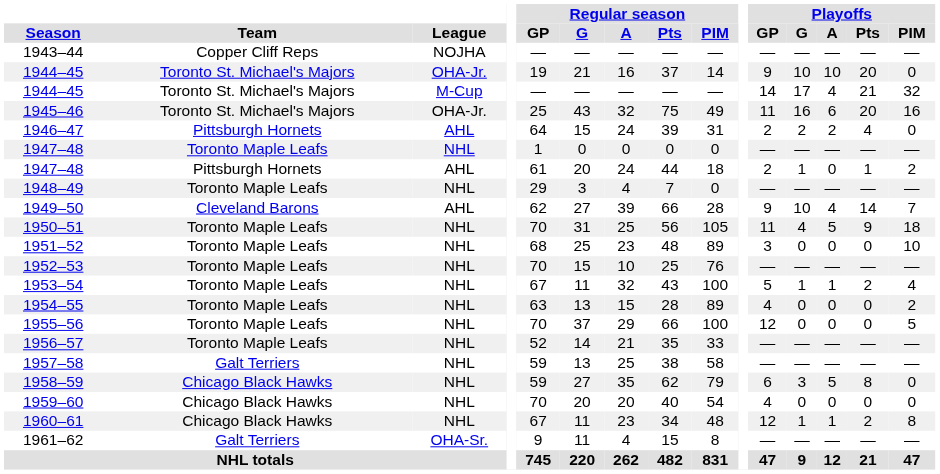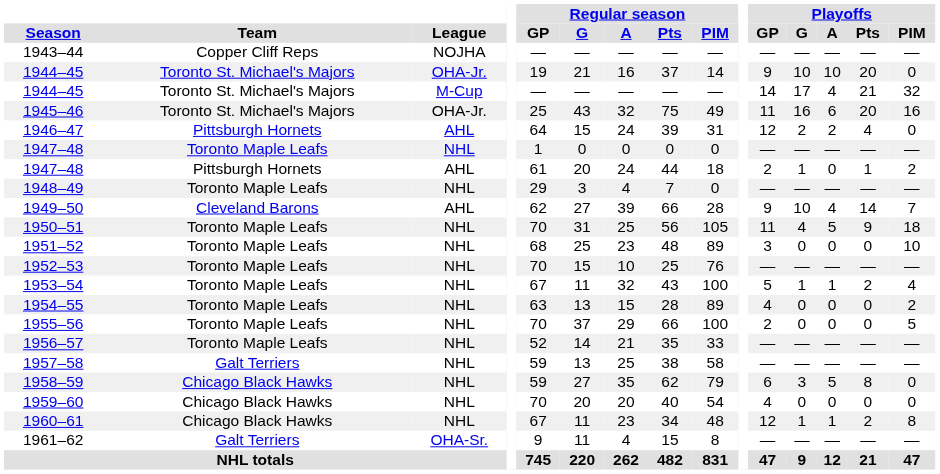 <table border="0" cellpadding="1" cellspacing="0" style="text-align:center; width:60em">
 <tr style="background:#e0e0e0;">
 <th colspan="3" style="background:#fff;"> </th>
 <th rowspan="99" style="background:#fff;"> </th>
 <th colspan="5"><a href='#'>Regular season</a></th>
 <th rowspan="99" style="background:#fff;"> </th>
 <th colspan="5"><a href='#'>Playoffs</a></th>
 </tr>
 <tr style="background:#e0e0e0;">
 <th><a href='#'>Season</a></th>
 <th>Team</th>
 <th>League</th>
 <th>GP</th>
 <th><a href='#'>G</a></th>
 <th><a href='#'>A</a></th>
 <th><a href='#'>Pts</a></th>
 <th><a href='#'>PIM</a></th>
 <th>GP</th>
 <th>G</th>
 <th>A</th>
 <th>Pts</th>
 <th>PIM</th>
 </tr>
 <tr>
 <td>1943–44</td>
 <td>Copper Cliff Reps</td>
 <td>NOJHA</td>
 <td>—</td>
 <td>—</td>
 <td>—</td>
 <td>—</td>
 <td>—</td>
 <td>—</td>
 <td>—</td>
 <td>—</td>
 <td>—</td>
 <td>—</td>
 </tr>
 <tr style="background:#f0f0f0;">
 <td><a href='#'>1944–45</a></td>
 <td><a href='#'>Toronto St. Michael's Majors</a></td>
 <td><a href='#'>OHA-Jr.</a></td>
 <td>19</td>
 <td>21</td>
 <td>16</td>
 <td>37</td>
 <td>14</td>
 <td>9</td>
 <td>10</td>
 <td>10</td>
 <td>20</td>
 <td>0</td>
 </tr>
 <tr>
 <td><a href='#'>1944–45</a></td>
 <td>Toronto St. Michael's Majors</td>
 <td><a href='#'>M-Cup</a></td>
 <td>—</td>
 <td>—</td>
 <td>—</td>
 <td>—</td>
 <td>—</td>
 <td>14</td>
 <td>17</td>
 <td>4</td>
 <td>21</td>
 <td>32</td>
 </tr>
 <tr style="background:#f0f0f0;">
 <td><a href='#'>1945–46</a></td>
 <td>Toronto St. Michael's Majors</td>
 <td>OHA-Jr.</td>
 <td>25</td>
 <td>43</td>
 <td>32</td>
 <td>75</td>
 <td>49</td>
 <td>11</td>
 <td>16</td>
 <td>6</td>
 <td>20</td>
 <td>16</td>
 </tr>
 <tr>
 <td><a href='#'>1946–47</a></td>
 <td><a href='#'>Pittsburgh Hornets</a></td>
 <td><a href='#'>AHL</a></td>
 <td>64</td>
 <td>15</td>
 <td>24</td>
 <td>39</td>
 <td>31</td>
-<td>2</td>
+<td>12</td>
 <td>2</td>
 <td>2</td>
 <td>4</td>
 <td>0</td>
 </tr>
 <tr style="background:#f0f0f0;">
 <td><a href='#'>1947–48</a></td>
 <td><a href='#'>Toronto Maple Leafs</a></td>
 <td><a href='#'>NHL</a></td>
 <td>1</td>
 <td>0</td>
 <td>0</td>
 <td>0</td>
 <td>0</td>
 <td>—</td>
 <td>—</td>
 <td>—</td>
 <td>—</td>
 <td>—</td>
 </tr>
 <tr>
 <td><a href='#'>1947–48</a></td>
 <td>Pittsburgh Hornets</td>
 <td>AHL</td>
 <td>61</td>
 <td>20</td>
 <td>24</td>
 <td>44</td>
 <td>18</td>
 <td>2</td>
 <td>1</td>
 <td>0</td>
 <td>1</td>
 <td>2</td>
 </tr>
 <tr style="background:#f0f0f0;">
 <td><a href='#'>1948–49</a></td>
 <td>Toronto Maple Leafs</td>
 <td>NHL</td>
 <td>29</td>
 <td>3</td>
 <td>4</td>
 <td>7</td>
 <td>0</td>
 <td>—</td>
 <td>—</td>
 <td>—</td>
 <td>—</td>
 <td>—</td>
 </tr>
 <tr>
 <td><a href='#'>1949–50</a></td>
 <td><a href='#'>Cleveland Barons</a></td>
 <td>AHL</td>
 <td>62</td>
 <td>27</td>
 <td>39</td>
 <td>66</td>
 <td>28</td>
 <td>9</td>
 <td>10</td>
 <td>4</td>
 <td>14</td>
 <td>7</td>
 </tr>
 <tr style="background:#f0f0f0;">
 <td><a href='#'>1950–51</a></td>
 <td>Toronto Maple Leafs</td>
 <td>NHL</td>
 <td>70</td>
 <td>31</td>
 <td>25</td>
 <td>56</td>
 <td>105</td>
 <td>11</td>
 <td>4</td>
 <td>5</td>
 <td>9</td>
 <td>18</td>
 </tr>
 <tr>
 <td><a href='#'>1951–52</a></td>
 <td>Toronto Maple Leafs</td>
 <td>NHL</td>
 <td>68</td>
 <td>25</td>
 <td>23</td>
 <td>48</td>
 <td>89</td>
 <td>3</td>
 <td>0</td>
 <td>0</td>
 <td>0</td>
 <td>10</td>
 </tr>
 <tr style="background:#f0f0f0;">
 <td><a href='#'>1952–53</a></td>
 <td>Toronto Maple Leafs</td>
 <td>NHL</td>
 <td>70</td>
 <td>15</td>
 <td>10</td>
 <td>25</td>
 <td>76</td>
 <td>—</td>
 <td>—</td>
 <td>—</td>
 <td>—</td>
 <td>—</td>
 </tr>
 <tr>
 <td><a href='#'>1953–54</a></td>
 <td>Toronto Maple Leafs</td>
 <td>NHL</td>
 <td>67</td>
 <td>11</td>
 <td>32</td>
 <td>43</td>
 <td>100</td>
 <td>5</td>
 <td>1</td>
 <td>1</td>
 <td>2</td>
 <td>4</td>
 </tr>
 <tr style="background:#f0f0f0;">
 <td><a href='#'>1954–55</a></td>
 <td>Toronto Maple Leafs</td>
 <td>NHL</td>
 <td>63</td>
 <td>13</td>
 <td>15</td>
 <td>28</td>
 <td>89</td>
 <td>4</td>
 <td>0</td>
 <td>0</td>
 <td>0</td>
 <td>2</td>
 </tr>
 <tr>
 <td><a href='#'>1955–56</a></td>
 <td>Toronto Maple Leafs</td>
 <td>NHL</td>
 <td>70</td>
 <td>37</td>
 <td>29</td>
 <td>66</td>
 <td>100</td>
-<td>12</td>
+<td>2</td>
 <td>0</td>
 <td>0</td>
 <td>0</td>
 <td>5</td>
 </tr>
 <tr style="background:#f0f0f0;">
 <td><a href='#'>1956–57</a></td>
 <td>Toronto Maple Leafs</td>
 <td>NHL</td>
 <td>52</td>
 <td>14</td>
 <td>21</td>
 <td>35</td>
 <td>33</td>
 <td>—</td>
 <td>—</td>
 <td>—</td>
 <td>—</td>
 <td>—</td>
 </tr>
 <tr>
 <td><a href='#'>1957–58</a></td>
 <td><a href='#'>Galt Terriers</a></td>
 <td>NHL</td>
 <td>59</td>
 <td>13</td>
 <td>25</td>
 <td>38</td>
 <td>58</td>
 <td>—</td>
 <td>—</td>
 <td>—</td>
 <td>—</td>
 <td>—</td>
 </tr>
 <tr style="background:#f0f0f0;">
 <td><a href='#'>1958–59</a></td>
 <td><a href='#'>Chicago Black Hawks</a></td>
 <td>NHL</td>
 <td>59</td>
 <td>27</td>
 <td>35</td>
 <td>62</td>
 <td>79</td>
 <td>6</td>
 <td>3</td>
 <td>5</td>
 <td>8</td>
 <td>0</td>
 </tr>
 <tr>
 <td><a href='#'>1959–60</a></td>
 <td>Chicago Black Hawks</td>
 <td>NHL</td>
 <td>70</td>
 <td>20</td>
 <td>20</td>
 <td>40</td>
 <td>54</td>
 <td>4</td>
 <td>0</td>
 <td>0</td>
 <td>0</td>
 <td>0</td>
 </tr>
 <tr style="background:#f0f0f0;">
 <td><a href='#'>1960–61</a></td>
 <td>Chicago Black Hawks</td>
 <td>NHL</td>
 <td>67</td>
 <td>11</td>
 <td>23</td>
 <td>34</td>
 <td>48</td>
 <td>12</td>
 <td>1</td>
 <td>1</td>
 <td>2</td>
 <td>8</td>
 </tr>
 <tr>
 <td>1961–62</td>
 <td><a href='#'>Galt Terriers</a></td>
 <td><a href='#'>OHA-Sr.</a></td>
 <td>9</td>
 <td>11</td>
 <td>4</td>
 <td>15</td>
 <td>8</td>
 <td>—</td>
 <td>—</td>
 <td>—</td>
 <td>—</td>
 <td>—</td>
 </tr>
 <tr style="background:#e0e0e0;">
 <th colspan="3">NHL totals</th>
 <th>745</th>
 <th>220</th>
 <th>262</th>
 <th>482</th>
 <th>831</th>
 <th>47</th>
 <th>9</th>
 <th>12</th>
 <th>21</th>
 <th>47</th>
 </tr>
 </table>
